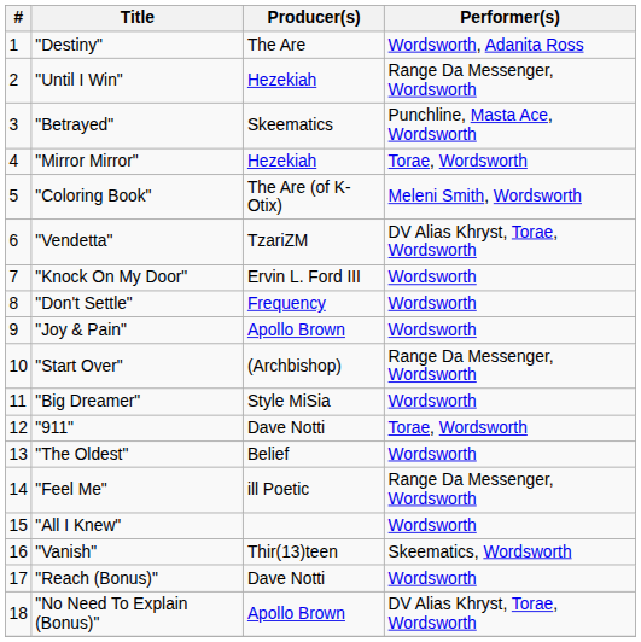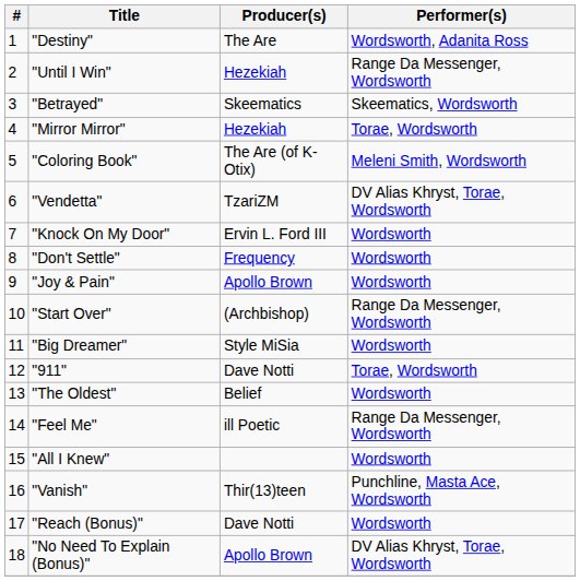 <table class="wikitable">
 <tr>
 <th>#</th>
 <th>Title</th>
 <th>Producer(s)</th>
 <th>Performer(s)</th>
 </tr>
 <tr>
 <td>1</td>
 <td>"Destiny"</td>
 <td>The Are</td>
 <td><a href='#'>Wordsworth</a>, <a href='#'>Adanita Ross</a></td>
 </tr>
 <tr>
 <td>2</td>
 <td>"Until I Win"</td>
 <td><a href='#'>Hezekiah</a></td>
 <td>Range Da Messenger, <a href='#'>Wordsworth</a></td>
 </tr>
 <tr>
 <td>3</td>
 <td>"Betrayed"</td>
 <td>Skeematics</td>
-<td>Punchline, <a href='#'>Masta Ace</a>, <a href='#'>Wordsworth</a></td>
+<td>Skeematics, <a href='#'>Wordsworth</a></td>
 </tr>
 <tr>
 <td>4</td>
 <td>"Mirror Mirror"</td>
 <td><a href='#'>Hezekiah</a></td>
 <td><a href='#'>Torae</a>, <a href='#'>Wordsworth</a></td>
 </tr>
 <tr>
 <td>5</td>
 <td>"Coloring Book"</td>
 <td>The Are (of K-Otix)</td>
 <td><a href='#'>Meleni Smith</a>, <a href='#'>Wordsworth</a></td>
 </tr>
 <tr>
 <td>6</td>
 <td>"Vendetta"</td>
 <td>TzariZM</td>
 <td>DV Alias Khryst, <a href='#'>Torae</a>, <a href='#'>Wordsworth</a></td>
 </tr>
 <tr>
 <td>7</td>
 <td>"Knock On My Door"</td>
 <td>Ervin L. Ford III</td>
 <td><a href='#'>Wordsworth</a></td>
 </tr>
 <tr>
 <td>8</td>
 <td>"Don't Settle"</td>
 <td><a href='#'>Frequency</a></td>
 <td><a href='#'>Wordsworth</a></td>
 </tr>
 <tr>
 <td>9</td>
 <td>"Joy & Pain"</td>
 <td><a href='#'>Apollo Brown</a></td>
 <td><a href='#'>Wordsworth</a></td>
 </tr>
 <tr>
 <td>10</td>
 <td>"Start Over"</td>
 <td> (Archbishop)</td>
 <td>Range Da Messenger, <a href='#'>Wordsworth</a></td>
 </tr>
 <tr>
 <td>11</td>
 <td>"Big Dreamer"</td>
 <td>Style MiSia</td>
 <td><a href='#'>Wordsworth</a></td>
 </tr>
 <tr>
 <td>12</td>
 <td>"911"</td>
 <td>Dave Notti</td>
 <td><a href='#'>Torae</a>, <a href='#'>Wordsworth</a></td>
 </tr>
 <tr>
 <td>13</td>
 <td>"The Oldest"</td>
 <td>Belief</td>
 <td><a href='#'>Wordsworth</a></td>
 </tr>
 <tr>
 <td>14</td>
 <td>"Feel Me"</td>
 <td>ill Poetic</td>
 <td>Range Da Messenger, <a href='#'>Wordsworth</a></td>
 </tr>
 <tr>
 <td>15</td>
 <td>"All I Knew"</td>
 <td></td>
 <td><a href='#'>Wordsworth</a></td>
 </tr>
 <tr>
 <td>16</td>
 <td>"Vanish"</td>
 <td>Thir(13)teen</td>
-<td>Skeematics, <a href='#'>Wordsworth</a></td>
+<td>Punchline, <a href='#'>Masta Ace</a>, <a href='#'>Wordsworth</a></td>
 </tr>
 <tr>
 <td>17</td>
 <td>"Reach (Bonus)"</td>
 <td>Dave Notti</td>
 <td><a href='#'>Wordsworth</a></td>
 </tr>
 <tr>
 <td>18</td>
 <td>"No Need To Explain (Bonus)"</td>
 <td><a href='#'>Apollo Brown</a></td>
 <td>DV Alias Khryst, <a href='#'>Torae</a>, <a href='#'>Wordsworth</a></td>
 </tr>
 <tr>
 </tr>
 </table>
